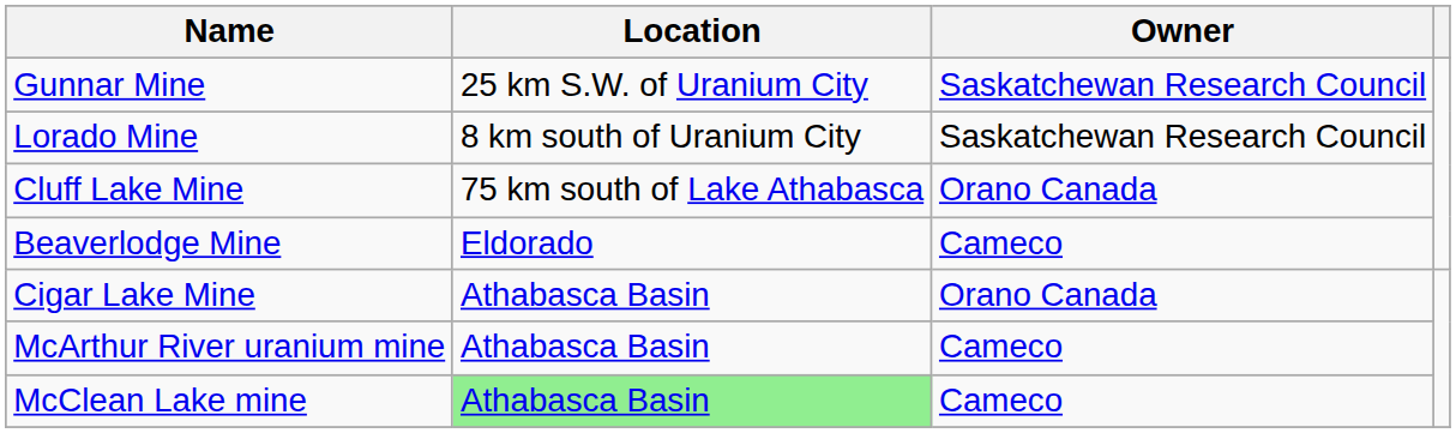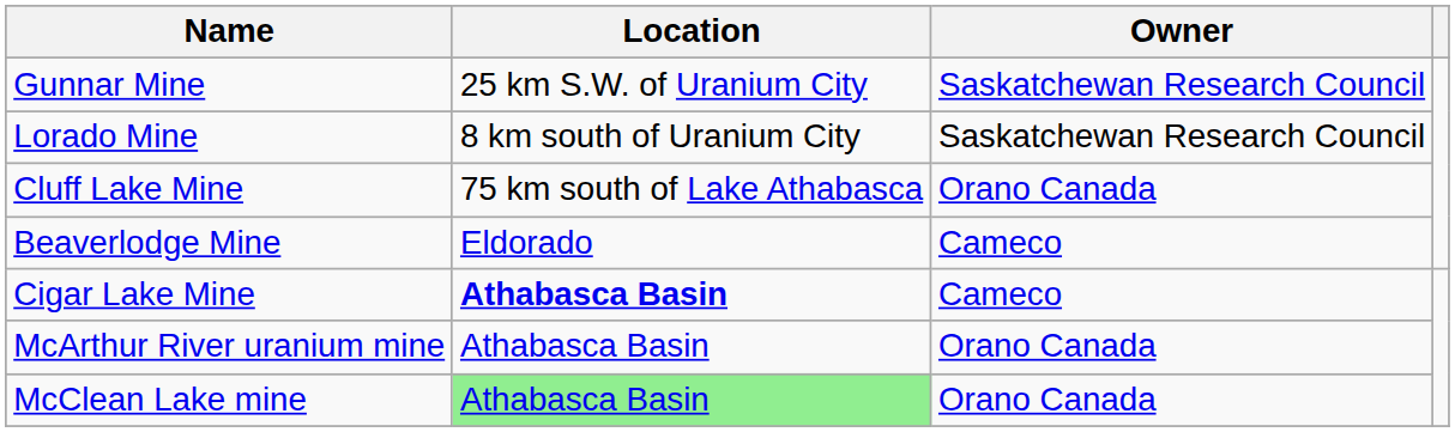 <table class="wikitable">
 <tr>
 <th>Name</th>
 <th>Location</th>
 <th>Owner</th>
 <th></th>
 </tr>
 <tr>
 <td><a href='#'>Gunnar Mine</a></td>
 <td>25 km S.W. of <a href='#'>Uranium City</a></td>
 <td><a href='#'>Saskatchewan Research Council</a></td>
 <td rowspan="4"></td>
 </tr>
 <tr>
 <td><a href='#'>Lorado Mine</a></td>
 <td>8 km south of Uranium City</td>
 <td>Saskatchewan Research Council</td>
 </tr>
 <tr>
 <td><a href='#'>Cluff Lake Mine</a></td>
 <td>75 km south of <a href='#'>Lake Athabasca</a></td>
 <td><a href='#'>Orano Canada</a></td>
 </tr>
 <tr>
 <td><a href='#'>Beaverlodge Mine</a></td>
 <td><a href='#'>Eldorado</a></td>
 <td><a href='#'>Cameco</a></td>
 </tr>
 <tr>
 <td><a href='#'>Cigar Lake Mine</a></td>
+<td><strong><a href='#'>Athabasca Basin</a></strong></td>
+<td><a href='#'>Cameco</a></td>
+</tr>
+<tr>
+<td><a href='#'>McArthur River uranium mine</a></td>
 <td><a href='#'>Athabasca Basin</a></td>
 <td><a href='#'>Orano Canada</a></td>
 </tr>
 <tr>
-<td><a href='#'>McArthur River uranium mine</a></td>
-<td><a href='#'>Athabasca Basin</a></td>
-<td><a href='#'>Cameco</a></td>
-</tr>
-<tr>
 <td><a href='#'>McClean Lake mine</a></td>
 <td style="background: lightgreen;"><a href='#'>Athabasca Basin</a></td>
-<td><a href='#'>Cameco</a></td>
+<td><a href='#'>Orano Canada</a></td>
 </tr>
 </table>
